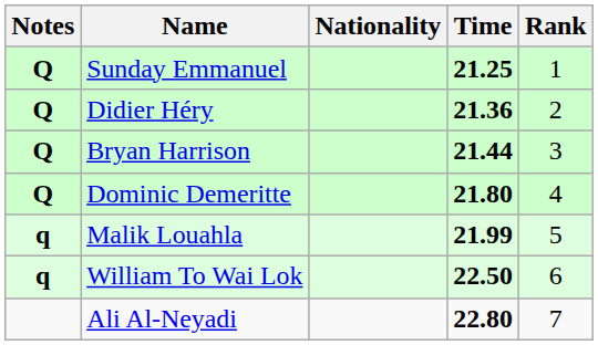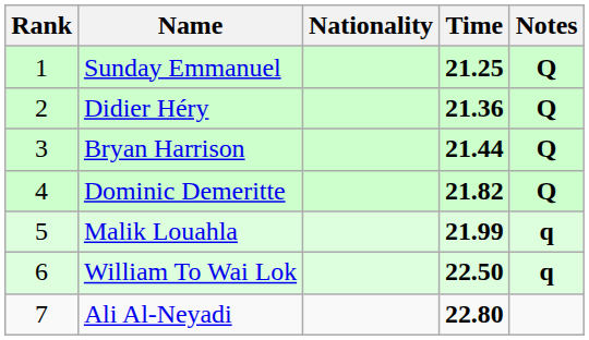 <table class="wikitable sortable" style="text-align:center">
 <tr>
-<th>Notes</th>
+<th>Rank</th>
 <th>Name</th>
 <th>Nationality</th>
 <th>Time</th>
-<th>Rank</th>
+<th>Notes</th>
 </tr>
 <tr bgcolor=ccffcc>
-<td><strong>Q</strong></td>
+<td>1</td>
 <td align=left><a href='#'>Sunday Emmanuel</a></td>
 <td align=left></td>
 <td><strong>21.25</strong></td>
-<td>1</td>
+<td><strong>Q</strong></td>
 </tr>
 <tr bgcolor=ccffcc>
-<td><strong>Q</strong></td>
+<td>2</td>
 <td align=left><a href='#'>Didier Héry</a></td>
 <td align=left></td>
 <td><strong>21.36</strong></td>
-<td>2</td>
+<td><strong>Q</strong></td>
 </tr>
 <tr bgcolor=ccffcc>
-<td><strong>Q</strong></td>
+<td>3</td>
 <td align=left><a href='#'>Bryan Harrison</a></td>
 <td align=left></td>
 <td><strong>21.44</strong></td>
-<td>3</td>
+<td><strong>Q</strong></td>
 </tr>
 <tr bgcolor=ccffcc>
-<td><strong>Q</strong></td>
+<td>4</td>
 <td align=left><a href='#'>Dominic Demeritte</a></td>
 <td align=left></td>
-<td><strong>21.80</strong></td>
-<td>4</td>
+<td><strong>21.82</strong></td>
+<td><strong>Q</strong></td>
 </tr>
 <tr bgcolor=ddffdd>
-<td><strong>q</strong></td>
+<td>5</td>
 <td align=left><a href='#'>Malik Louahla</a></td>
 <td align=left></td>
 <td><strong>21.99</strong></td>
-<td>5</td>
+<td><strong>q</strong></td>
 </tr>
 <tr bgcolor=ddffdd>
-<td><strong>q</strong></td>
+<td>6</td>
 <td align=left><a href='#'>William To Wai Lok</a></td>
 <td align=left></td>
 <td><strong>22.50</strong></td>
-<td>6</td>
+<td><strong>q</strong></td>
 </tr>
 <tr>
-<td></td>
+<td>7</td>
 <td align=left><a href='#'>Ali Al-Neyadi</a></td>
 <td align=left></td>
 <td><strong>22.80</strong></td>
-<td>7</td>
+<td></td>
 </tr>
 </table>
